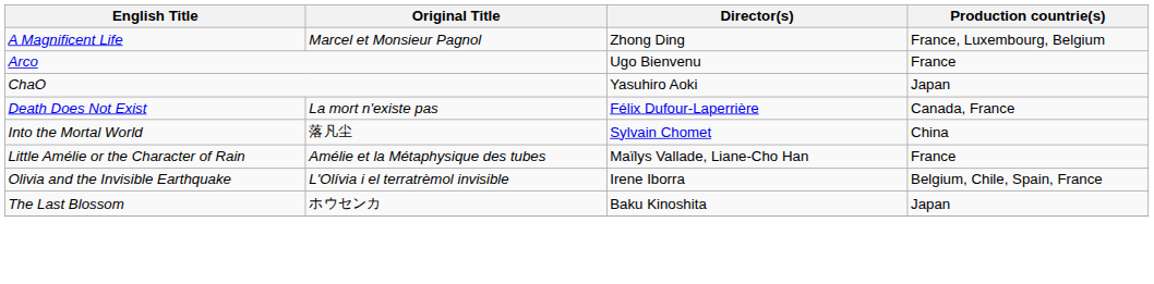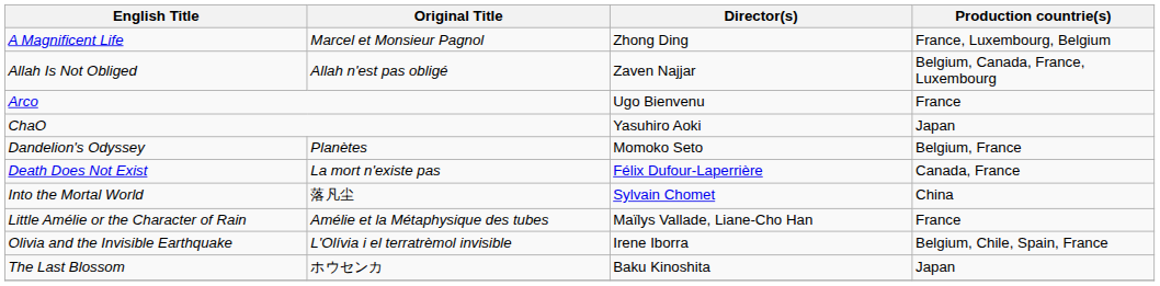 <table class="wikitable" style="width:100%; margin-bottom:4px">
 <tr>
 <th scope="col" width="25%">English Title</th>
 <th scope="col" width="25%">Original Title</th>
 <th scope="col" width="25%">Director(s)</th>
 <th scope="col" width="20%">Production countrie(s)</th>
 </tr>
 <tr>
 <td><em><a href='#'>A Magnificent Life</a></em></td>
 <td><em>Marcel et Monsieur Pagnol</em></td>
 <td>Zhong Ding</td>
 <td>France, Luxembourg, Belgium</td>
 </tr>
 <tr>
+<td><em>Allah Is Not Obliged</em></td>
+<td><em>Allah n'est pas obligé</em></td>
+<td>Zaven Najjar</td>
+<td>Belgium, Canada, France, Luxembourg</td>
+</tr>
+<tr>
 <td colspan="2"><em><a href='#'>Arco</a></em></td>
 <td>Ugo Bienvenu</td>
 <td>France</td>
 </tr>
 <tr>
 <td colspan="2"><em>ChaO</em></td>
 <td>Yasuhiro Aoki</td>
 <td>Japan</td>
+</tr>
+<tr>
+<td><em>Dandelion's Odyssey</em></td>
+<td><em>Planètes</em></td>
+<td>Momoko Seto</td>
+<td>Belgium, France</td>
 </tr>
 <tr>
 <td><em><a href='#'>Death Does Not Exist</a></em></td>
 <td><em>La mort n'existe pas</em></td>
 <td><a href='#'>Félix Dufour-Laperrière</a></td>
 <td>Canada, France</td>
 </tr>
 <tr>
 <td><em>Into the Mortal World</em></td>
 <td>落凡尘</td>
 <td><a href='#'>Sylvain Chomet</a></td>
 <td>China</td>
 </tr>
 <tr>
 <td><em>Little Amélie or the Character of Rain</em></td>
 <td><em>Amélie et la Métaphysique des tubes</em></td>
 <td>Maïlys Vallade, Liane-Cho Han</td>
 <td>France</td>
 </tr>
 <tr>
 <td><em>Olivia and the Invisible Earthquake</em></td>
 <td><em>L'Olívia i el terratrèmol invisible</em></td>
 <td>Irene Iborra</td>
 <td>Belgium, Chile, Spain, France</td>
 </tr>
 <tr>
 <td><em>The Last Blossom</em></td>
 <td>ホウセンカ</td>
 <td>Baku Kinoshita</td>
 <td>Japan</td>
 </tr>
 <tr>
 </tr>
 </table>
